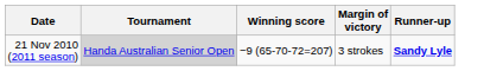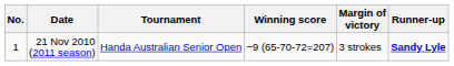 <table class="wikitable" style="font-size:95%;">
 <tr>
+<th>No.</th>
 <th>Date</th>
 <th>Tournament</th>
 <th>Winning score</th>
 <th>Margin of<br>victory</th>
 <th>Runner-up</th>
 </tr>
 <tr>
+<td align=center>1</td>
 <td align=right>21 Nov 2010<br>(<a href='#'>2011 season</a>)</td>
-<td style="background: lightgrey;"><a href='#'>Handa Australian Senior Open</a></td>
+<td><a href='#'>Handa Australian Senior Open</a></td>
 <td>−9 (65-70-72=207)</td>
 <td>3 strokes</td>
 <td><strong> <a href='#'>Sandy Lyle</a></strong></td>
 </tr>
 </table>
